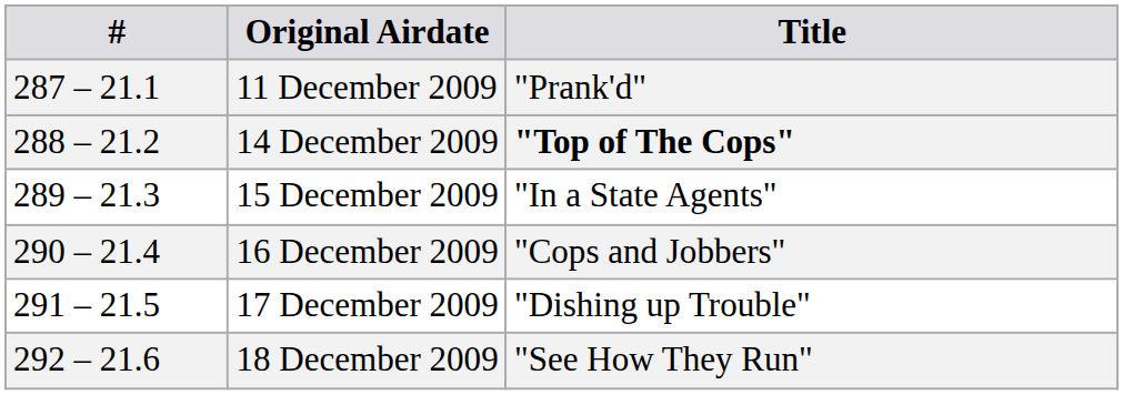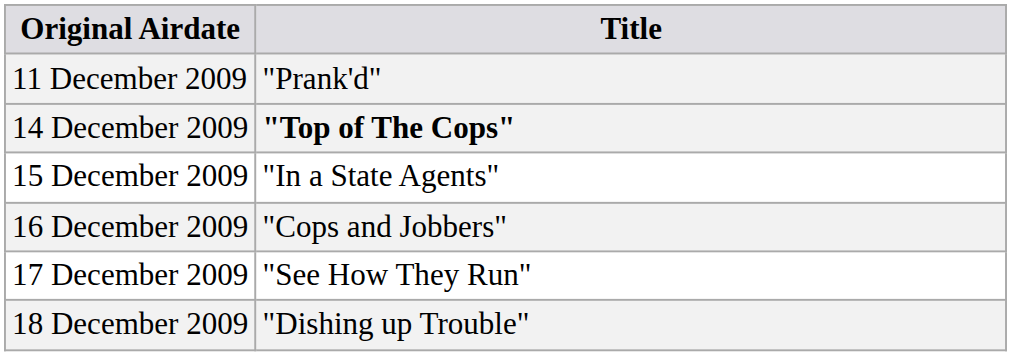 <table class="wikitable">
 <tr>
-<th style="background:#dedde2; width:20%;">#</th>
 <th style="background:#dedde2; width:25%;">Original Airdate</th>
 <th style="background:#dedde2;">Title</th>
 </tr>
 <tr style="background:#f2f2f2;">
-<td>287 – 21.1</td>
 <td>11 December 2009</td>
 <td>"Prank'd"</td>
 </tr>
 <tr style="background:#f2f2f2;"|>
-<td>288 – 21.2</td>
 <td>14 December 2009</td>
 <td><strong>"Top of The Cops"</strong></td>
 </tr>
 <tr style="background:#fff;"|>
-<td>289 – 21.3</td>
 <td>15 December 2009</td>
 <td>"In a State Agents"</td>
 </tr>
 <tr style="background:#f2f2f2;"|>
-<td>290 – 21.4</td>
 <td>16 December 2009</td>
 <td>"Cops and Jobbers"</td>
 </tr>
 <tr style="background:#fff;"|>
-<td>291 – 21.5</td>
 <td>17 December 2009</td>
+<td>"See How They Run"</td>
+</tr>
+<tr style="background:#f2f2f2;"|>
+<td>18 December 2009</td>
 <td>"Dishing up Trouble"</td>
 </tr>
-<tr style="background:#f2f2f2;"|>
-<td>292 – 21.6</td>
-<td>18 December 2009</td>
-<td>"See How They Run"</td>
-</tr>
 </table>
